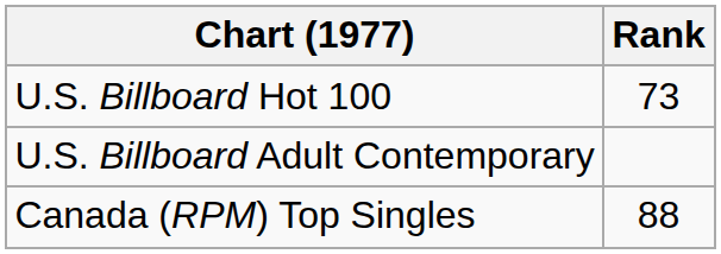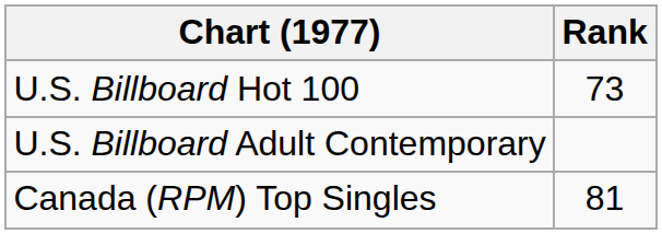 <table class="wikitable sortable">
 <tr>
 <th align="left">Chart (1977)</th>
 <th style="text-align:center;">Rank</th>
 </tr>
 <tr>
 <td>U.S. <em>Billboard</em> Hot 100</td>
 <td style="text-align:center;">73</td>
 </tr>
 <tr>
 <td>U.S. <em>Billboard</em> Adult Contemporary</td>
 <td></td>
 </tr>
 <tr>
 <td>Canada (<em>RPM</em>) Top Singles</td>
-<td style="text-align:center;">88</td>
+<td style="text-align:center;">81</td>
 </tr>
 </table>
